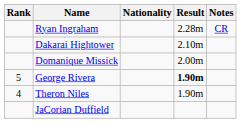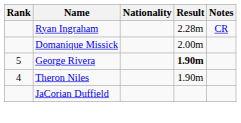 <table class="wikitable sortable" style="text-align:center">
 <tr>
 <th>Rank</th>
 <th>Name</th>
 <th>Nationality</th>
 <th>Result</th>
 <th>Notes</th>
 </tr>
 <tr>
 <td></td>
 <td align=left><a href='#'>Ryan Ingraham</a></td>
 <td align=left></td>
 <td>2.28m</td>
 <td><strong><a href='#'></strong>CR<strong></a></strong></td>
-</tr>
-<tr>
-<td></td>
-<td align=left><a href='#'>Dakarai Hightower</a></td>
-<td align=left></td>
-<td>2.10m</td>
-<td></td>
 </tr>
 <tr>
 <td></td>
 <td align=left><a href='#'>Domanique Missick</a></td>
 <td align=left></td>
 <td>2.00m</td>
 <td></td>
 </tr>
 <tr>
 <td>5</td>
 <td align=left><a href='#'>George Rivera</a></td>
 <td align=left></td>
 <td><strong>1.90m</strong></td>
 <td></td>
 </tr>
 <tr>
 <td>4</td>
 <td align=left><a href='#'>Theron Niles</a></td>
 <td align=left></td>
 <td>1.90m</td>
 <td></td>
 </tr>
 <tr>
 <td></td>
 <td align=left><a href='#'>JaCorian Duffield</a></td>
 <td align=left></td>
 <td></td>
 <td></td>
 </tr>
 </table>
